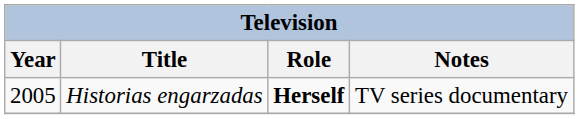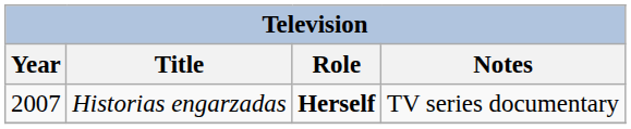 <table class="wikitable">
 <tr>
 <th colspan="5" style="background:LightSteelBlue;">Television</th>
 </tr>
 <tr>
 <th>Year</th>
 <th>Title</th>
 <th>Role</th>
 <th>Notes</th>
 </tr>
 <tr>
-<td>2005</td>
+<td>2007</td>
 <td><em>Historias engarzadas</em></td>
 <td><strong>Herself</strong></td>
 <td>TV series documentary</td>
 </tr>
 <tr>
 </tr>
 </table>
